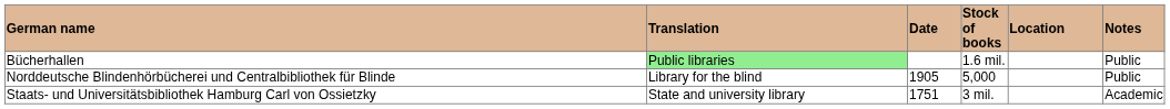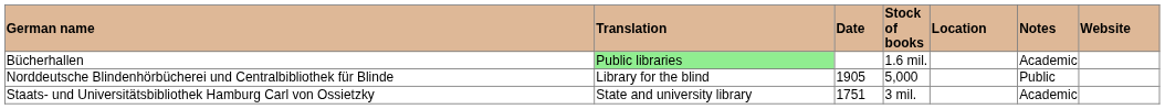 <table border="1" width="75%" cellpadding="1" cellspacing="0" style="font-size: 85%; border: gray solid 1px; border-collapse: collapse; text-align: middle;">
 <tr>
 <th style="text-align: left;background:#DEB897">German name</th>
 <th style="text-align: left;background:#DEB897">Translation</th>
 <th style="text-align: left;background:#DEB897">Date</th>
 <th width="45" style="text-align: left;background:#DEB897">Stock of books</th>
 <th style="text-align: left;background:#DEB897">Location</th>
 <th width="45" style="text-align: left;background:#DEB897">Notes</th>
+<th style="text-align: left;background:#DEB897">Website</th>
 </tr>
 <tr>
 <td>Bücherhallen</td>
 <td style="background: lightgreen;">Public libraries</td>
 <td></td>
 <td>1.6 mil.</td>
 <td></td>
-<td>Public</td>
+<td>Academic</td>
+<td></td>
 </tr>
 <tr>
 <td>Norddeutsche Blindenhörbücherei und Centralbibliothek für Blinde</td>
 <td>Library for the blind</td>
 <td>1905</td>
 <td>5,000</td>
 <td></td>
 <td>Public</td>
+<td></td>
 </tr>
 <tr>
 <td>Staats- und Universitätsbibliothek Hamburg Carl von Ossietzky</td>
 <td>State and university library</td>
 <td>1751</td>
 <td>3 mil.</td>
 <td></td>
 <td>Academic</td>
+<td></td>
 </tr>
 </table>
